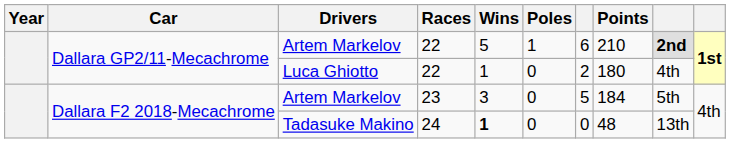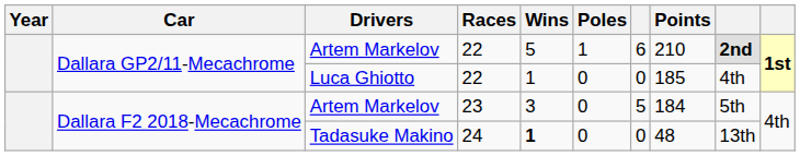 <table class="wikitable" style="font-size:90%">
 <tr>
 <th>Year</th>
 <th>Car</th>
 <th>Drivers</th>
 <th>Races</th>
 <th>Wins</th>
 <th>Poles</th>
 <th></th>
 <th>Points</th>
 <th></th>
 <th></th>
 </tr>
 <tr>
 <th rowspan=2></th>
 <td rowspan=2><a href='#'>Dallara GP2/11</a>-<a href='#'>Mecachrome</a></td>
 <td> <a href='#'>Artem Markelov</a></td>
 <td>22</td>
 <td>5</td>
 <td>1</td>
 <td>6</td>
 <td>210</td>
 <td style="background:#dfdfdf;"><strong>2nd</strong></td>
 <td rowspan=2 style="background:#ffffbf;"><strong>1st</strong></td>
 </tr>
 <tr>
 <td> <a href='#'>Luca Ghiotto</a></td>
 <td>22</td>
 <td>1</td>
 <td>0</td>
-<td>2</td>
-<td>180</td>
+<td>0</td>
+<td>185</td>
 <td>4th</td>
 </tr>
 <tr>
 <th rowspan=2></th>
 <td rowspan=2><a href='#'>Dallara F2 2018</a>-<a href='#'>Mecachrome</a></td>
 <td> <a href='#'>Artem Markelov</a></td>
 <td>23</td>
 <td>3</td>
 <td>0</td>
 <td>5</td>
 <td>184</td>
 <td>5th</td>
 <td rowspan=2>4th</td>
 </tr>
 <tr>
 <td> <a href='#'>Tadasuke Makino</a></td>
 <td>24</td>
 <td><strong>1</strong></td>
 <td>0</td>
 <td>0</td>
 <td>48</td>
 <td>13th</td>
 </tr>
 </table>
